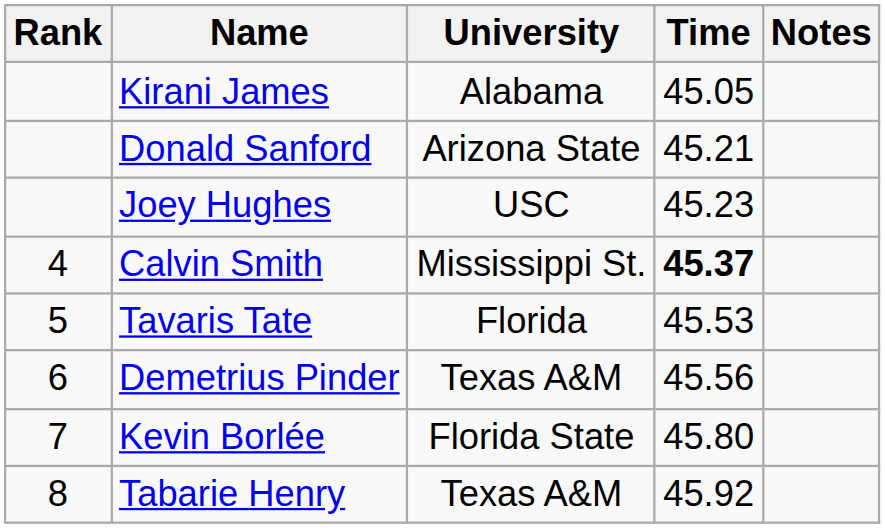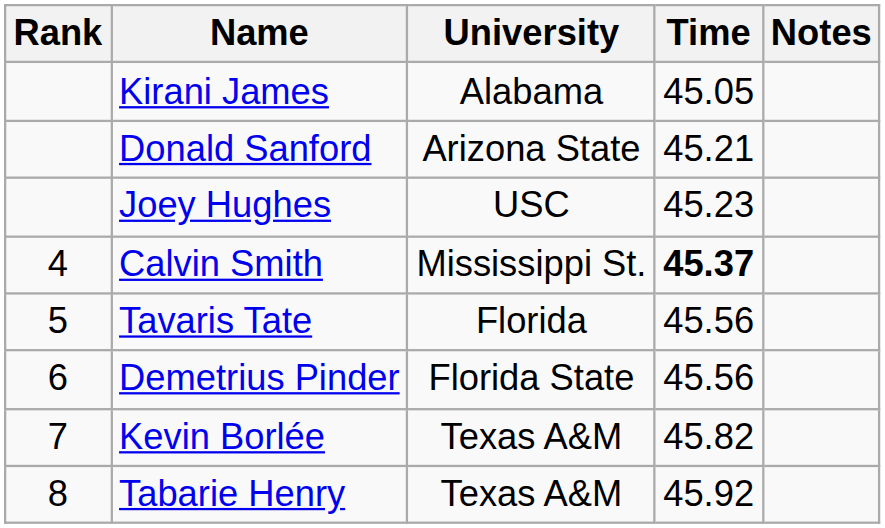 <table class="wikitable sortable" style="text-align:center">
 <tr>
 <th>Rank</th>
 <th>Name</th>
 <th>University</th>
 <th>Time</th>
 <th>Notes</th>
 </tr>
 <tr>
 <td></td>
 <td align=left><a href='#'>Kirani James</a> </td>
 <td>Alabama</td>
 <td>45.05</td>
 <td></td>
 </tr>
 <tr>
 <td></td>
 <td align=left><a href='#'>Donald Sanford</a> </td>
 <td>Arizona State</td>
 <td>45.21</td>
 <td></td>
 </tr>
 <tr>
 <td></td>
 <td align=left><a href='#'>Joey Hughes</a></td>
 <td>USC</td>
 <td>45.23</td>
 <td></td>
 </tr>
 <tr>
 <td>4</td>
 <td align=left><a href='#'>Calvin Smith</a></td>
 <td>Mississippi St.</td>
 <td><strong>45.37</strong></td>
 <td></td>
 </tr>
 <tr>
 <td>5</td>
 <td align=left><a href='#'>Tavaris Tate</a></td>
 <td>Florida</td>
-<td>45.53</td>
+<td>45.56</td>
 <td></td>
 </tr>
 <tr>
 <td>6</td>
 <td align=left><a href='#'>Demetrius Pinder</a> </td>
-<td>Texas A&M</td>
+<td>Florida State</td>
 <td>45.56</td>
 <td></td>
 </tr>
 <tr>
 <td>7</td>
 <td align=left><a href='#'>Kevin Borlée</a> </td>
-<td>Florida State</td>
-<td>45.80</td>
+<td>Texas A&M</td>
+<td>45.82</td>
 <td></td>
 </tr>
 <tr>
 <td>8</td>
 <td align=left><a href='#'>Tabarie Henry</a> </td>
 <td>Texas A&M</td>
 <td>45.92</td>
 <td></td>
 </tr>
 </table>
